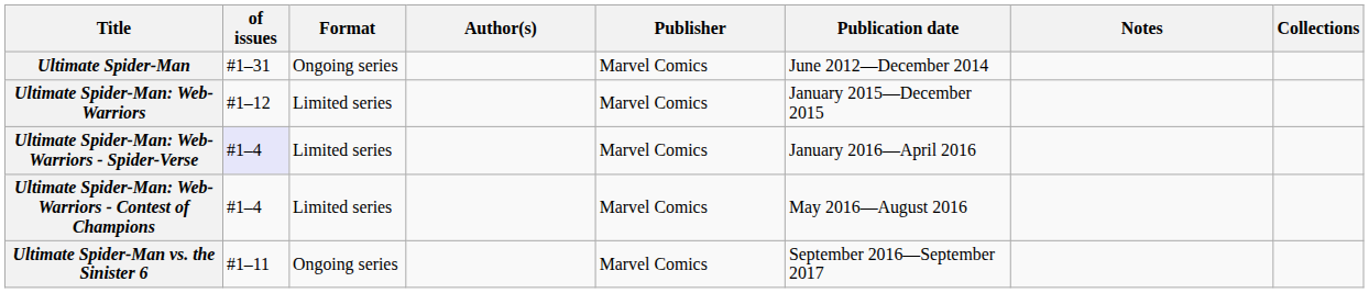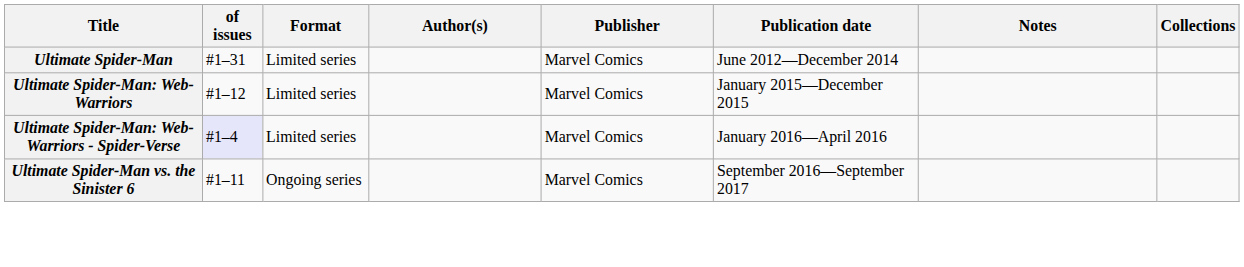 <table class="wikitable">
 <tr>
 <th>Title</th>
 <th style="width:40pt"> of issues</th>
 <th style="width:75pt">Format</th>
 <th style="width:125pt">Author(s)</th>
 <th style="width:125pt">Publisher</th>
 <th style="width:150pt">Publication date</th>
 <th style="width:175pt">Notes</th>
 <th>Collections</th>
 </tr>
 <tr>
 <th><em>Ultimate Spider-Man</em></th>
 <td>#1–31</td>
-<td>Ongoing series</td>
+<td>Limited series</td>
 <td></td>
 <td>Marvel Comics</td>
 <td>June 2012—December 2014</td>
 <td></td>
 <td></td>
 </tr>
 <tr>
 <th><em>Ultimate Spider-Man: Web-Warriors</em></th>
 <td>#1–12</td>
 <td>Limited series</td>
 <td></td>
 <td>Marvel Comics</td>
 <td>January 2015—December 2015</td>
 <td></td>
 <td></td>
 </tr>
 <tr>
 <th><em>Ultimate Spider-Man: Web-Warriors - Spider-Verse</em></th>
 <td style="background: lavender;">#1–4</td>
 <td>Limited series</td>
 <td></td>
 <td>Marvel Comics</td>
 <td>January 2016—April 2016</td>
 <td></td>
 <td></td>
 </tr>
 <tr>
-<th><em>Ultimate Spider-Man: Web-Warriors - Contest of Champions</em></th>
-<td>#1–4</td>
-<td>Limited series</td>
-<td></td>
-<td>Marvel Comics</td>
-<td>May 2016—August 2016</td>
-<td></td>
-<td></td>
-</tr>
-<tr>
 <th><em>Ultimate Spider-Man vs. the Sinister 6</em></th>
 <td>#1–11</td>
 <td>Ongoing series</td>
 <td></td>
 <td>Marvel Comics</td>
 <td>September 2016—September 2017</td>
 <td></td>
 <td></td>
 </tr>
 </table>
